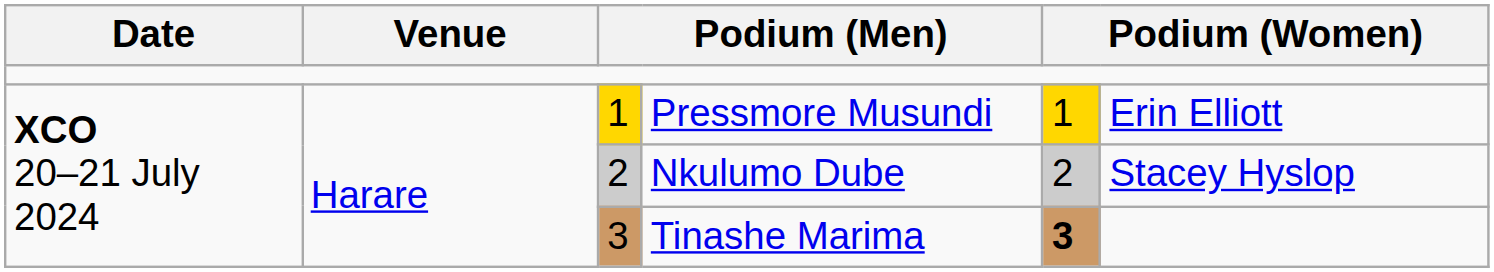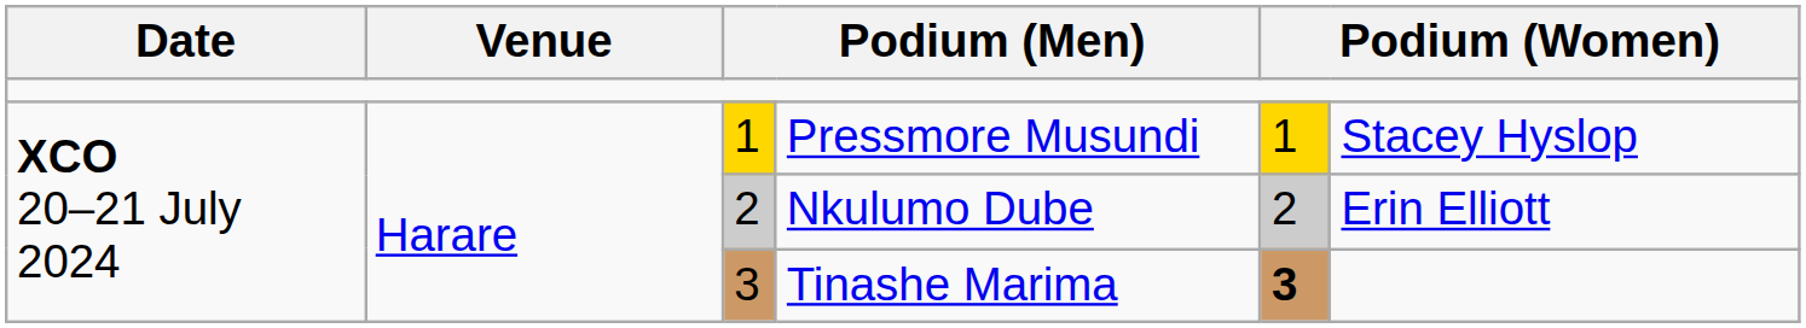 <table class="wikitable" width=70%>
 <tr>
 <th>Date</th>
 <th width=20%>Venue</th>
 <th colspan=2 width=30%>Podium (Men)</th>
 <th colspan=2 width=30%>Podium (Women)</th>
 </tr>
 <tr>
 <td colspan=6></td>
 </tr>
 <tr>
 <td rowspan=3><strong>XCO</strong> <br> 20–21 July 2024</td>
 <td rowspan=3><br><a href='#'>Harare</a></td>
 <td bgcolor=FFD700>1</td>
 <td><a href='#'>Pressmore Musundi</a></td>
 <td bgcolor=FFD700>1</td>
-<td><a href='#'>Erin Elliott</a></td>
+<td><a href='#'>Stacey Hyslop</a></td>
 </tr>
 <tr>
 <td bgcolor=CCCCCC>2</td>
 <td><a href='#'>Nkulumo Dube</a></td>
 <td bgcolor=CCCCCC>2</td>
-<td><a href='#'>Stacey Hyslop</a></td>
+<td><a href='#'>Erin Elliott</a></td>
 </tr>
 <tr>
 <td bgcolor=CC9966>3</td>
 <td><a href='#'>Tinashe Marima</a></td>
 <td bgcolor=CC9966><strong>3</strong></td>
 <td></td>
 </tr>
 </table>
